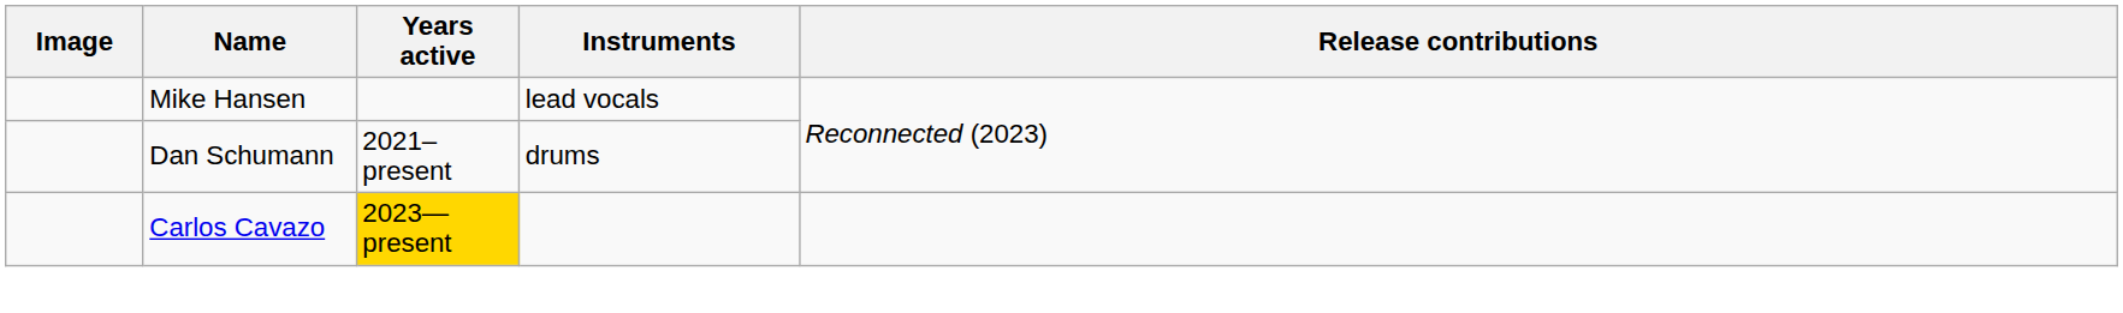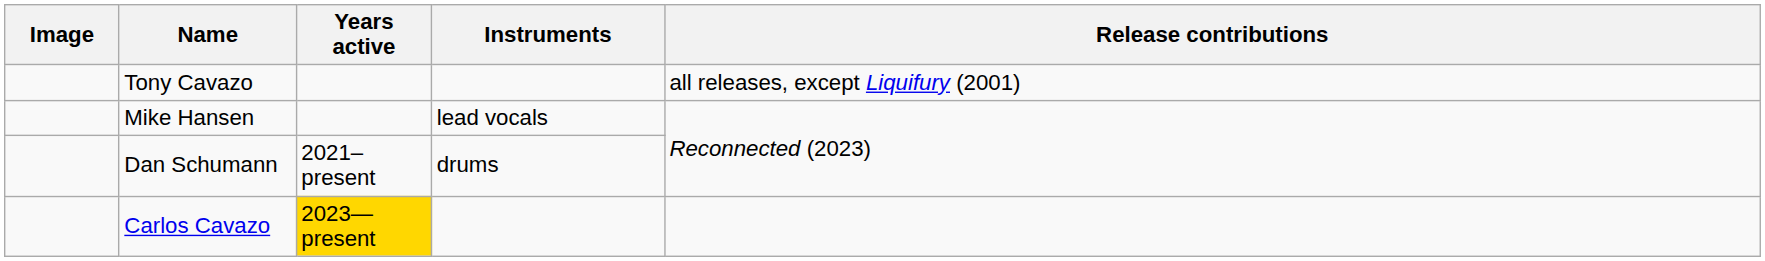 <table class="wikitable" width="100%" border="1">
 <tr>
 <th width="75">Image</th>
 <th width="120">Name</th>
 <th width="90">Years active</th>
 <th width="160">Instruments</th>
 <th>Release contributions</th>
+</tr>
+<tr>
+<td></td>
+<td>Tony Cavazo</td>
+<td></td>
+<td></td>
+<td>all releases, except <em><a href='#'>Liquifury</a></em> (2001)</td>
 </tr>
 <tr>
 <td></td>
 <td>Mike Hansen</td>
 <td></td>
 <td>lead vocals</td>
 <td rowspan="2"><em>Reconnected</em> (2023)</td>
 </tr>
 <tr>
 <td></td>
 <td>Dan Schumann</td>
 <td>2021–present</td>
 <td>drums</td>
 </tr>
 <tr>
 <td></td>
 <td><a href='#'>Carlos Cavazo</a></td>
 <td style="background: gold;">2023—present</td>
 <td></td>
 <td></td>
 </tr>
 </table>
